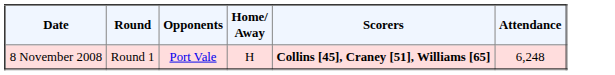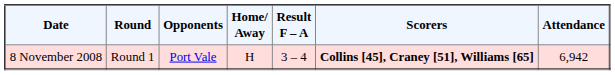 <table border="2" cellpadding="4" style="border-collapse:collapse; text-align:center; font-size:smaller;">
 <tr style="background:#f0f6ff;">
 <th><strong>Date</strong></th>
 <th><strong>Round</strong></th>
 <th><strong>Opponents</strong></th>
 <th><strong>Home/<br>Away</strong></th>
+<th><strong>Result<br>F – A</strong></th>
 <th><strong>Scorers</strong></th>
 <th><strong>Attendance</strong></th>
 </tr>
 <tr bgcolor="#ffdddd">
 <td>8 November 2008</td>
 <td>Round 1</td>
 <td><a href='#'>Port Vale</a></td>
 <td>H</td>
+<td>3 – 4</td>
 <td><strong>Collins [45], Craney [51], Williams [65]</strong></td>
-<td>6,248</td>
+<td>6,942</td>
 </tr>
 </table>
